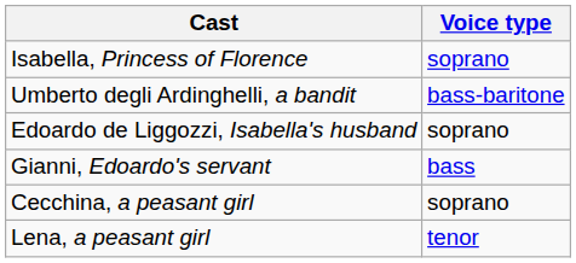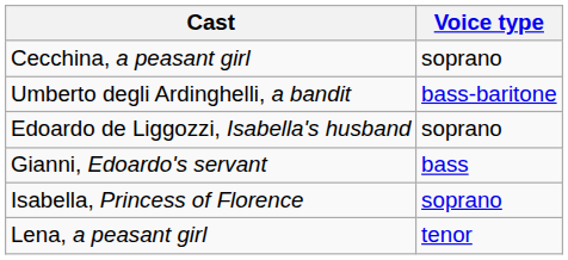 <table class="wikitable">
 <tr>
 <th>Cast</th>
 <th><a href='#'>Voice type</a></th>
 </tr>
 <tr>
-<td>Isabella, <em>Princess of Florence</em></td>
-<td><a href='#'>soprano</a></td>
+<td>Cecchina, <em>a peasant girl</em></td>
+<td>soprano</td>
 </tr>
 <tr>
 <td>Umberto degli Ardinghelli, <em>a bandit</em></td>
 <td><a href='#'>bass-baritone</a></td>
 </tr>
 <tr>
 <td>Edoardo de Liggozzi, <em>Isabella's husband</em></td>
 <td>soprano</td>
 </tr>
 <tr>
 <td>Gianni, <em>Edoardo's servant</em></td>
 <td><a href='#'>bass</a></td>
 </tr>
 <tr>
-<td>Cecchina, <em>a peasant girl</em></td>
-<td>soprano</td>
+<td>Isabella, <em>Princess of Florence</em></td>
+<td><a href='#'>soprano</a></td>
 </tr>
 <tr>
 <td>Lena, <em>a peasant girl</em></td>
 <td><a href='#'>tenor</a></td>
 </tr>
 </table>
